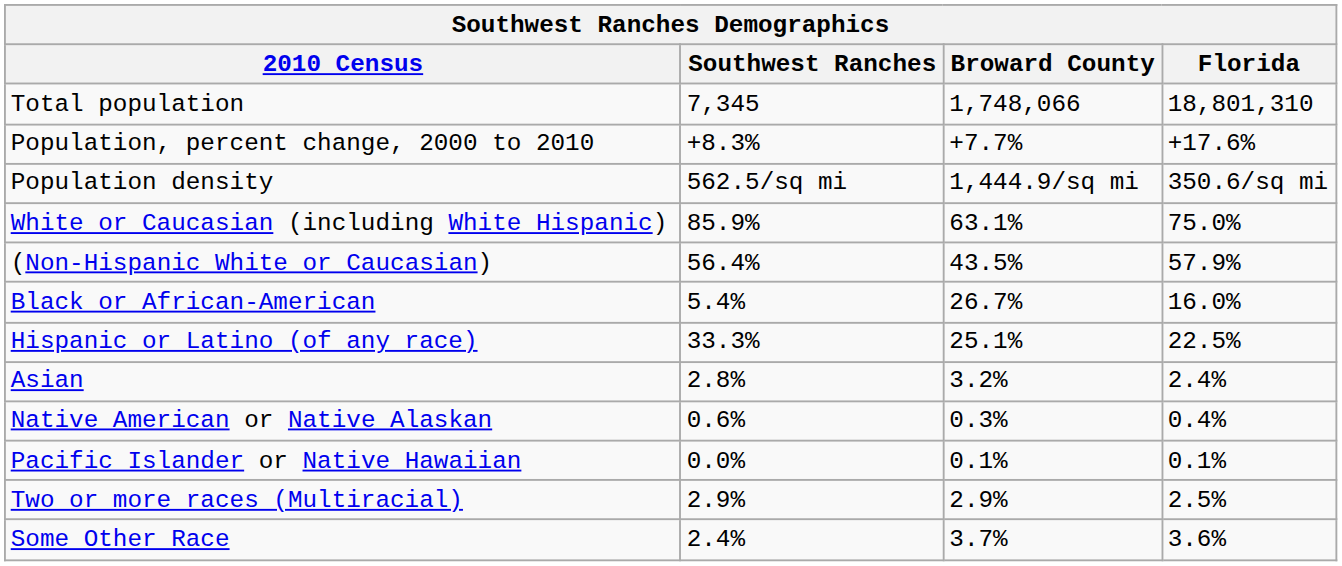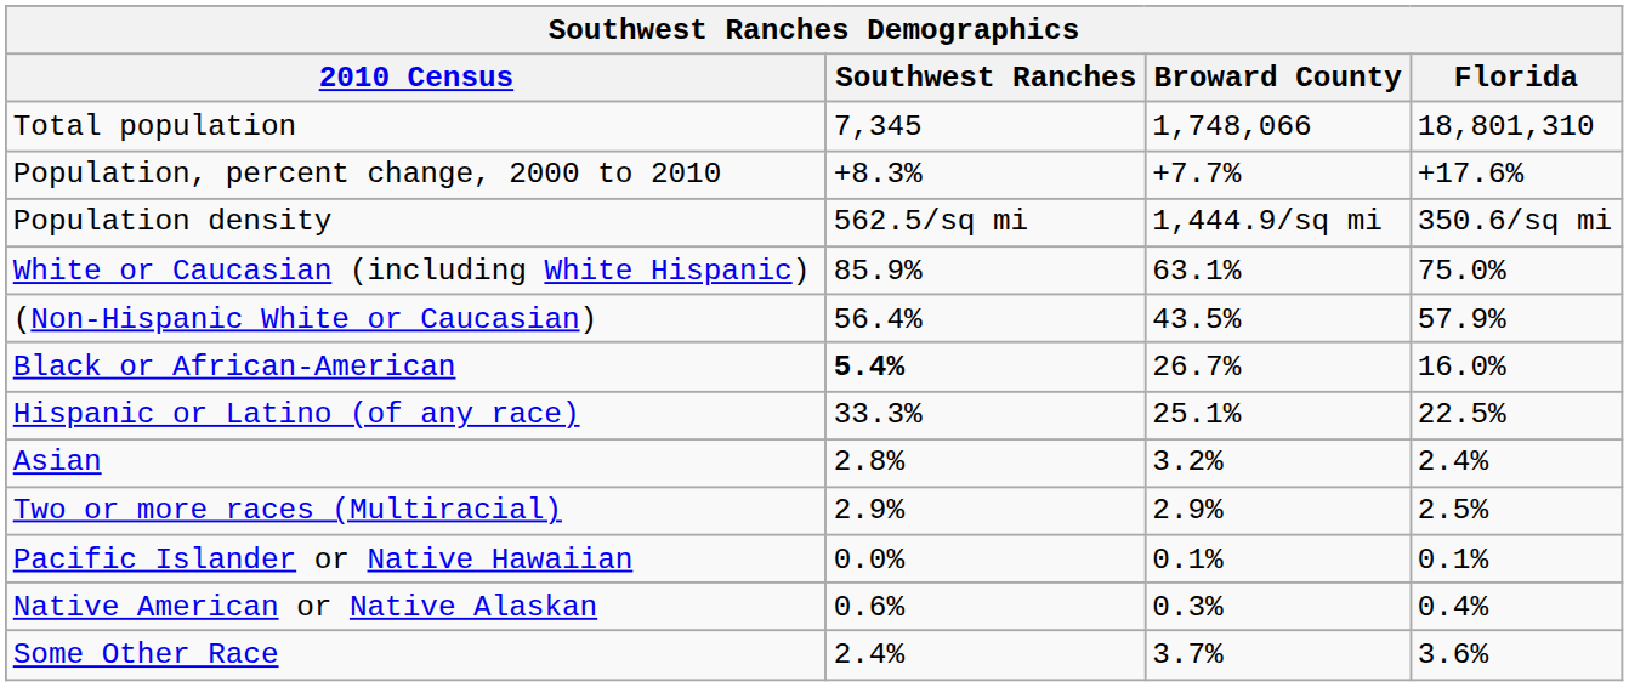 <table class="wikitable" style="float: center; margin-right: 2em; width: 45%;">
 <tr>
 <th colspan=4>Southwest Ranches Demographics</th>
 </tr>
 <tr>
 <th><a href='#'>2010 Census</a></th>
 <th>Southwest Ranches</th>
 <th>Broward County</th>
 <th>Florida</th>
 </tr>
 <tr>
 <td>Total population</td>
 <td>7,345</td>
 <td>1,748,066</td>
 <td>18,801,310</td>
 </tr>
 <tr>
 <td>Population, percent change, 2000 to 2010</td>
 <td>+8.3%</td>
 <td>+7.7%</td>
 <td>+17.6%</td>
 </tr>
 <tr>
 <td>Population density</td>
 <td>562.5/sq mi</td>
 <td>1,444.9/sq mi</td>
 <td>350.6/sq mi</td>
 </tr>
 <tr>
 <td><a href='#'>White or Caucasian</a> (including <a href='#'>White Hispanic</a>)</td>
 <td>85.9%</td>
 <td>63.1%</td>
 <td>75.0%</td>
 </tr>
 <tr>
 <td>(<a href='#'>Non-Hispanic White or Caucasian</a>)</td>
 <td>56.4%</td>
 <td>43.5%</td>
 <td>57.9%</td>
 </tr>
 <tr>
 <td><a href='#'>Black or African-American</a></td>
-<td>5.4%</td>
+<td><strong>5.4%</strong></td>
 <td>26.7%</td>
 <td>16.0%</td>
 </tr>
 <tr>
 <td><a href='#'>Hispanic or Latino (of any race)</a></td>
 <td>33.3%</td>
 <td>25.1%</td>
 <td>22.5%</td>
 </tr>
 <tr>
 <td><a href='#'>Asian</a></td>
 <td>2.8%</td>
 <td>3.2%</td>
 <td>2.4%</td>
 </tr>
 <tr>
-<td><a href='#'>Native American</a> or <a href='#'>Native Alaskan</a></td>
-<td>0.6%</td>
-<td>0.3%</td>
-<td>0.4%</td>
+<td><a href='#'>Two or more races (Multiracial)</a></td>
+<td>2.9%</td>
+<td>2.9%</td>
+<td>2.5%</td>
 </tr>
 <tr>
 <td><a href='#'>Pacific Islander</a> or <a href='#'>Native Hawaiian</a></td>
 <td>0.0%</td>
 <td>0.1%</td>
 <td>0.1%</td>
 </tr>
 <tr>
-<td><a href='#'>Two or more races (Multiracial)</a></td>
-<td>2.9%</td>
-<td>2.9%</td>
-<td>2.5%</td>
+<td><a href='#'>Native American</a> or <a href='#'>Native Alaskan</a></td>
+<td>0.6%</td>
+<td>0.3%</td>
+<td>0.4%</td>
 </tr>
 <tr>
 <td><a href='#'>Some Other Race</a></td>
 <td>2.4%</td>
 <td>3.7%</td>
 <td>3.6%</td>
 </tr>
 </table>
